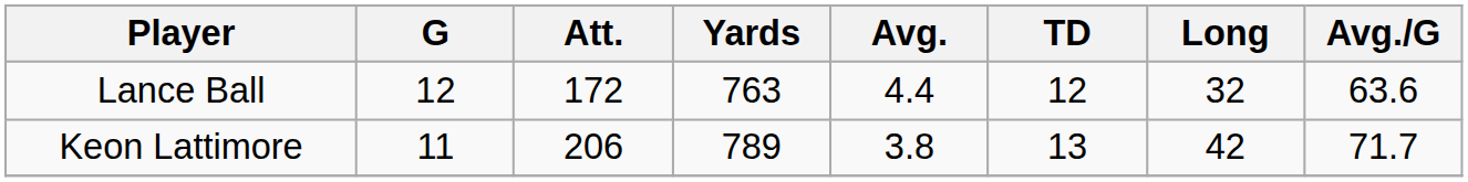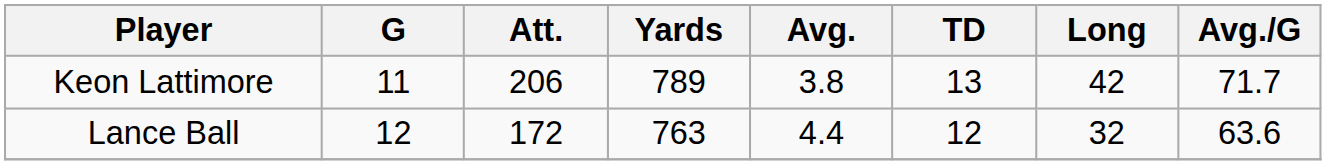 <table class="wikitable">
 <tr>
 <th bgcolor="#DDDDFF" width="20%">Player</th>
 <th bgcolor="#DDDDFF" width="9%">G</th>
 <th bgcolor="#DDDDFF" width="9%">Att.</th>
 <th bgcolor="#DDDDFF" width="9%">Yards</th>
 <th bgcolor="#DDDDFF" width="9%">Avg.</th>
 <th bgcolor="#DDDDFF" width="9%">TD</th>
 <th bgcolor="#DDDDFF" width="9%">Long</th>
 <th bgcolor="#DDDDFF" width="9%">Avg./G</th>
 </tr>
 <tr align="center">
+<td>Keon Lattimore</td>
+<td>11</td>
+<td>206</td>
+<td>789</td>
+<td>3.8</td>
+<td>13</td>
+<td>42</td>
+<td>71.7</td>
+</tr>
+<tr align="center">
 <td>Lance Ball</td>
 <td>12</td>
 <td>172</td>
 <td>763</td>
 <td>4.4</td>
 <td>12</td>
 <td>32</td>
 <td>63.6</td>
 </tr>
-<tr align="center">
-<td>Keon Lattimore</td>
-<td>11</td>
-<td>206</td>
-<td>789</td>
-<td>3.8</td>
-<td>13</td>
-<td>42</td>
-<td>71.7</td>
-</tr>
 <tr>
 </tr>
 </table>
